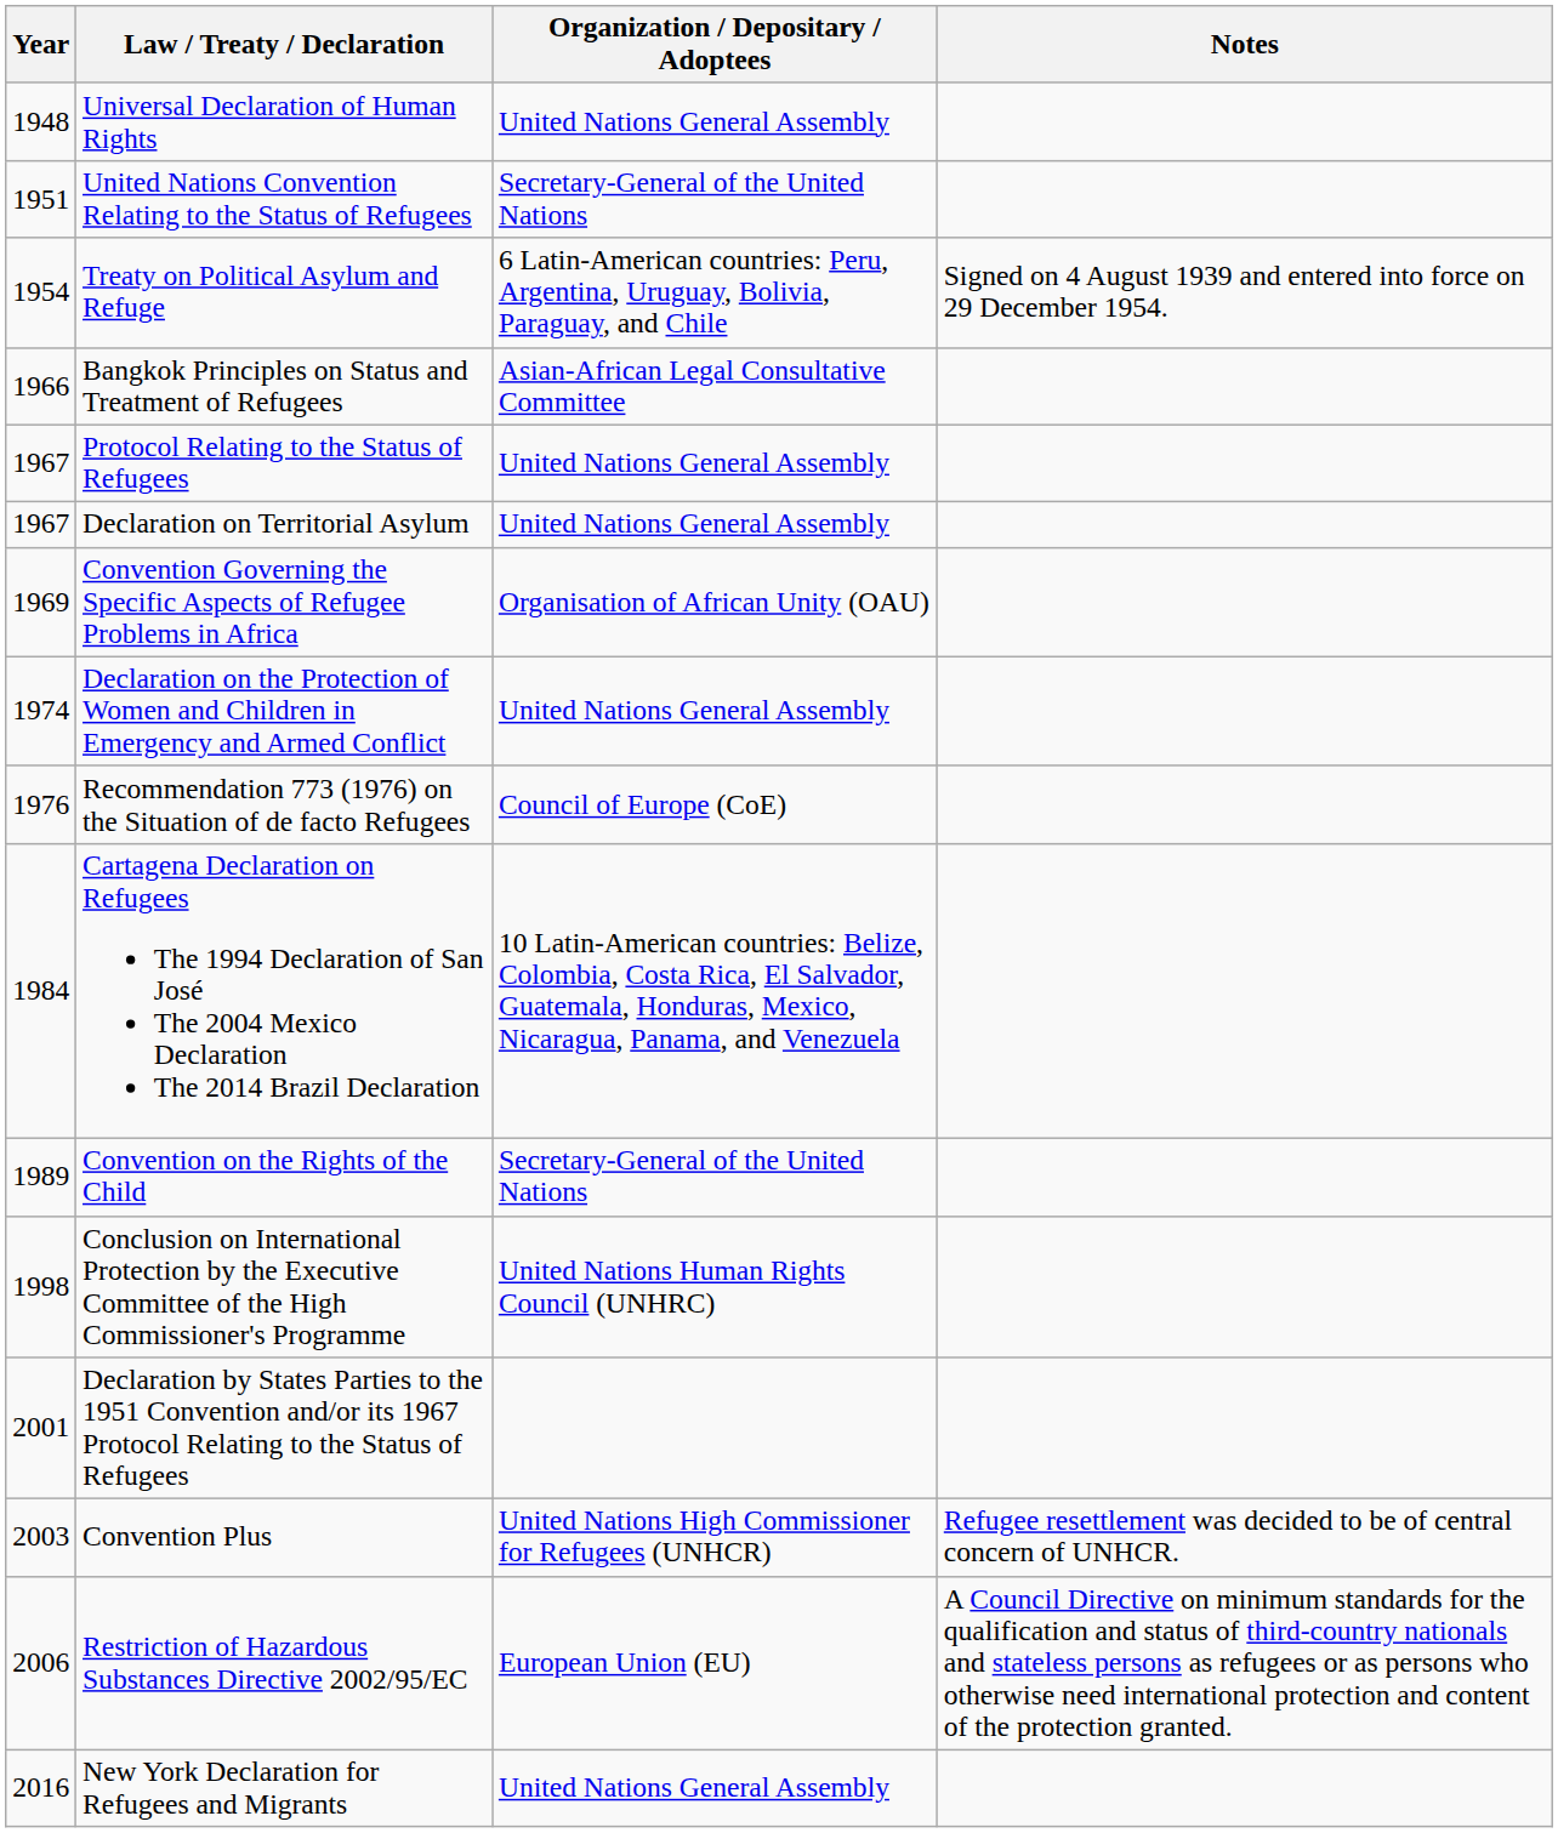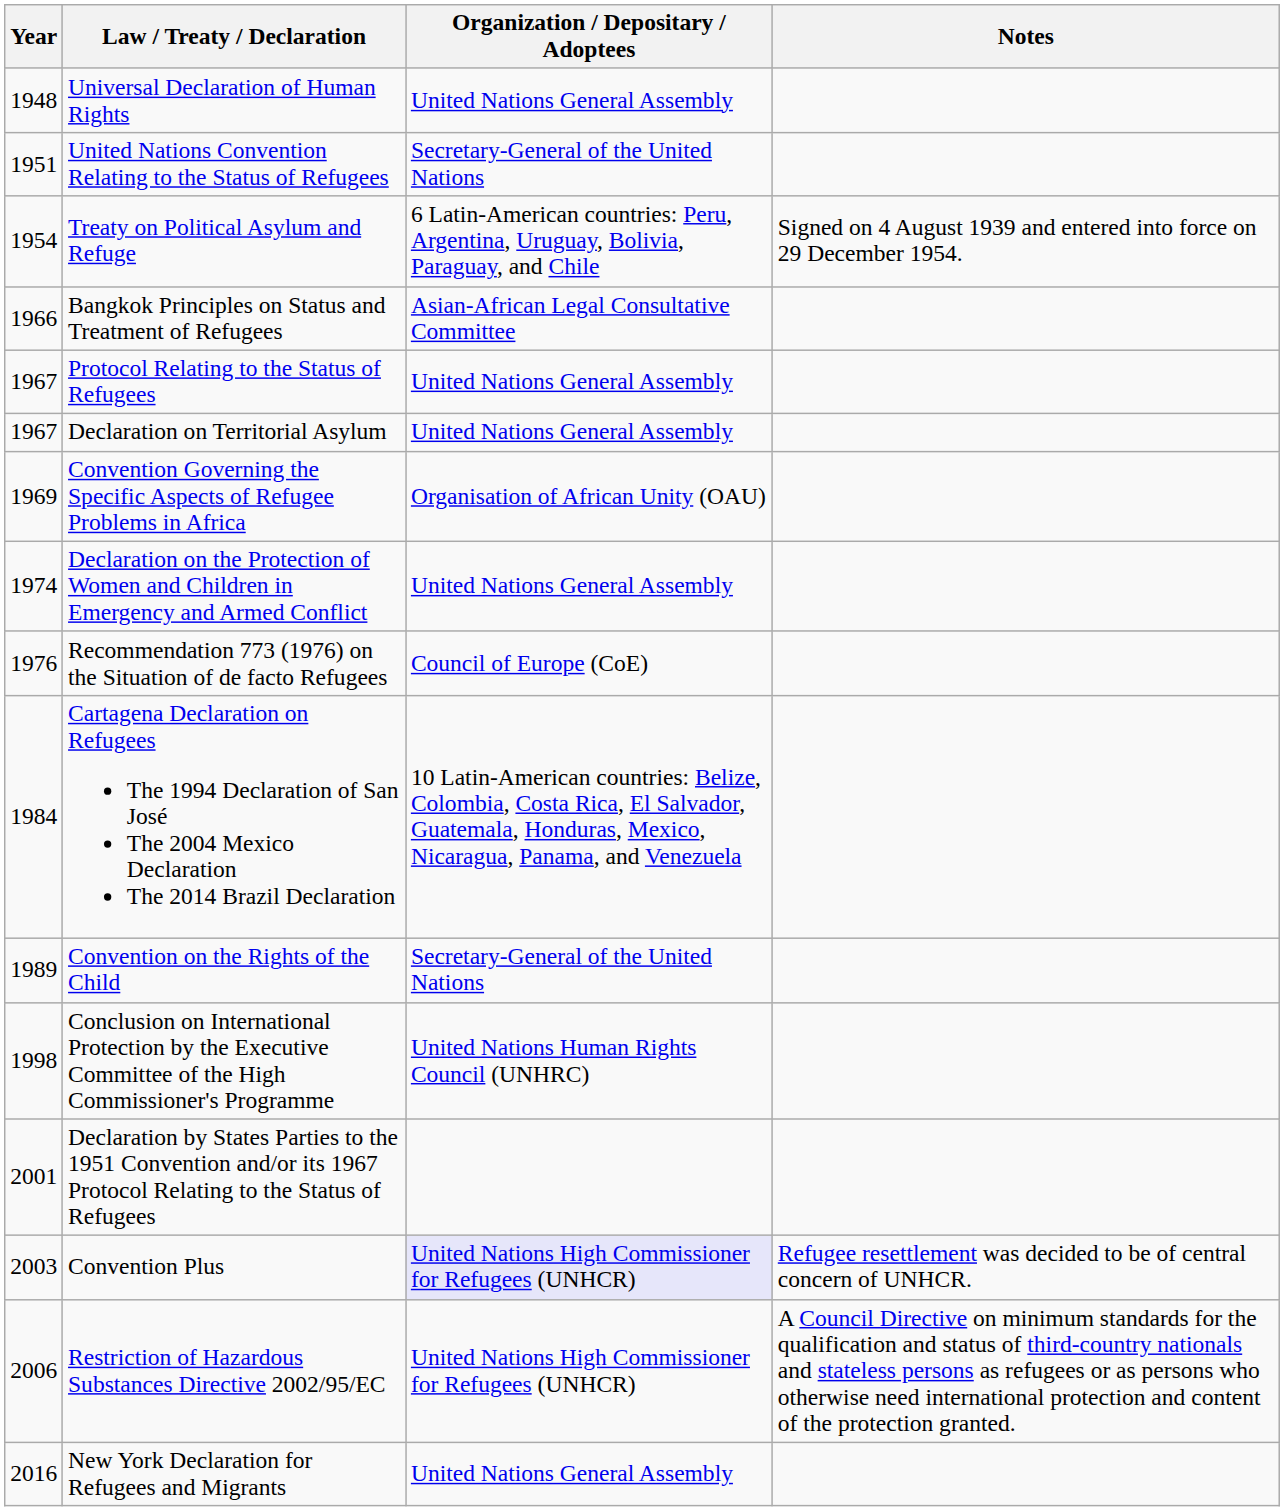 <table class="wikitable sortable">
 <tr>
 <th>Year</th>
 <th>Law / Treaty / Declaration</th>
 <th>Organization / Depositary / Adoptees</th>
 <th>Notes</th>
 </tr>
 <tr>
 <td>1948</td>
 <td><a href='#'>Universal Declaration of Human Rights</a></td>
 <td><a href='#'>United Nations General Assembly</a></td>
 <td></td>
 </tr>
 <tr>
 <td>1951</td>
 <td><a href='#'>United Nations Convention Relating to the Status of Refugees</a></td>
 <td><a href='#'>Secretary-General of the United Nations</a></td>
 <td></td>
 </tr>
 <tr>
 <td>1954</td>
 <td><a href='#'>Treaty on Political Asylum and Refuge</a></td>
 <td>6 Latin-American countries: <a href='#'>Peru</a>, <a href='#'>Argentina</a>, <a href='#'>Uruguay</a>, <a href='#'>Bolivia</a>, <a href='#'>Paraguay</a>, and <a href='#'>Chile</a></td>
 <td>Signed on 4 August 1939 and entered into force on 29 December 1954.</td>
 </tr>
 <tr>
 <td>1966</td>
 <td>Bangkok Principles on Status and Treatment of Refugees</td>
 <td><a href='#'>Asian-African Legal Consultative Committee</a></td>
 <td></td>
 </tr>
 <tr>
 <td>1967</td>
 <td><a href='#'>Protocol Relating to the Status of Refugees</a></td>
 <td><a href='#'>United Nations General Assembly</a></td>
 <td></td>
 </tr>
 <tr>
 <td>1967</td>
 <td>Declaration on Territorial Asylum</td>
 <td><a href='#'>United Nations General Assembly</a></td>
 <td></td>
 </tr>
 <tr>
 <td>1969</td>
 <td><a href='#'>Convention Governing the Specific Aspects of Refugee Problems in Africa</a></td>
 <td><a href='#'>Organisation of African Unity</a> (OAU)</td>
 <td></td>
 </tr>
 <tr>
 <td>1974</td>
 <td><a href='#'>Declaration on the Protection of Women and Children in Emergency and Armed Conflict</a></td>
 <td><a href='#'>United Nations General Assembly</a></td>
 <td></td>
 </tr>
 <tr>
 <td>1976</td>
 <td>Recommendation 773 (1976) on the Situation of de facto Refugees</td>
 <td><a href='#'>Council of Europe</a> (CoE)</td>
 <td></td>
 </tr>
 <tr>
 <td>1984</td>
 <td><a href='#'>Cartagena Declaration on Refugees</a><br><ul><li>The 1994 Declaration of San José</li><li>The 2004 Mexico Declaration</li><li>The 2014 Brazil Declaration</li></ul></td>
 <td>10 Latin-American countries: <a href='#'>Belize</a>, <a href='#'>Colombia</a>, <a href='#'>Costa Rica</a>, <a href='#'>El Salvador</a>, <a href='#'>Guatemala</a>, <a href='#'>Honduras</a>, <a href='#'>Mexico</a>, <a href='#'>Nicaragua</a>, <a href='#'>Panama</a>, and <a href='#'>Venezuela</a></td>
 <td></td>
 </tr>
 <tr>
 <td>1989</td>
 <td><a href='#'>Convention on the Rights of the Child</a></td>
 <td><a href='#'>Secretary-General of the United Nations</a></td>
 <td></td>
 </tr>
 <tr>
 <td>1998</td>
 <td>Conclusion on International Protection by the Executive Committee of the High Commissioner's Programme</td>
 <td><a href='#'>United Nations Human Rights Council</a> (UNHRC)</td>
 <td></td>
 </tr>
 <tr>
 <td>2001</td>
 <td>Declaration by States Parties to the 1951 Convention and/or its 1967 Protocol Relating to the Status of Refugees</td>
 <td></td>
 <td></td>
 </tr>
 <tr>
 <td>2003</td>
 <td>Convention Plus</td>
-<td><a href='#'>United Nations High Commissioner for Refugees</a> (UNHCR)</td>
+<td style="background: lavender;"><a href='#'>United Nations High Commissioner for Refugees</a> (UNHCR)</td>
 <td><a href='#'>Refugee resettlement</a> was decided to be of central concern of UNHCR.</td>
 </tr>
 <tr>
 <td>2006</td>
 <td><a href='#'>Restriction of Hazardous Substances Directive</a> 2002/95/EC</td>
-<td><a href='#'>European Union</a> (EU)</td>
+<td><a href='#'>United Nations High Commissioner for Refugees</a> (UNHCR)</td>
 <td>A <a href='#'>Council Directive</a> on minimum standards for the qualification and status of <a href='#'>third-country nationals</a> and <a href='#'>stateless persons</a> as refugees or as persons who otherwise need international protection and content of the protection granted.</td>
 </tr>
 <tr>
 <td>2016</td>
 <td>New York Declaration for Refugees and Migrants</td>
 <td><a href='#'>United Nations General Assembly</a></td>
 <td></td>
 </tr>
 </table>
